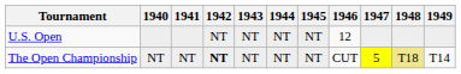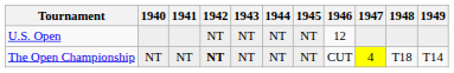 <table class="wikitable" style="font-size:95%;text-align:center;">
 <tr>
 <th>Tournament</th>
 <th>1940</th>
 <th>1941</th>
 <th>1942</th>
 <th>1943</th>
 <th>1944</th>
 <th>1945</th>
 <th>1946</th>
 <th>1947</th>
 <th>1948</th>
 <th>1949</th>
 </tr>
 <tr>
 <td align=left><a href='#'>U.S. Open</a></td>
 <td style="background:#eeeeee;"></td>
 <td style="background:#eeeeee;"></td>
 <td style="background:#eeeeee;">NT</td>
 <td style="background:#eeeeee;">NT</td>
 <td style="background:#eeeeee;">NT</td>
 <td style="background:#eeeeee;">NT</td>
 <td>12</td>
 <td style="background:#eeeeee;"></td>
 <td style="background:#eeeeee;"></td>
 <td style="background:#eeeeee;"></td>
 </tr>
 <tr>
 <td align=left><a href='#'>The Open Championship</a></td>
 <td style="background:#eeeeee;">NT</td>
 <td style="background:#eeeeee;">NT</td>
 <td style="background:#eeeeee;"><strong>NT</strong></td>
 <td style="background:#eeeeee;">NT</td>
 <td style="background:#eeeeee;">NT</td>
 <td style="background:#eeeeee;">NT</td>
 <td>CUT</td>
-<td style="background:yellow;">5</td>
-<td style="background: khaki;">T18</td>
+<td style="background:yellow;">4</td>
+<td>T18</td>
 <td>T14</td>
 </tr>
 </table>
